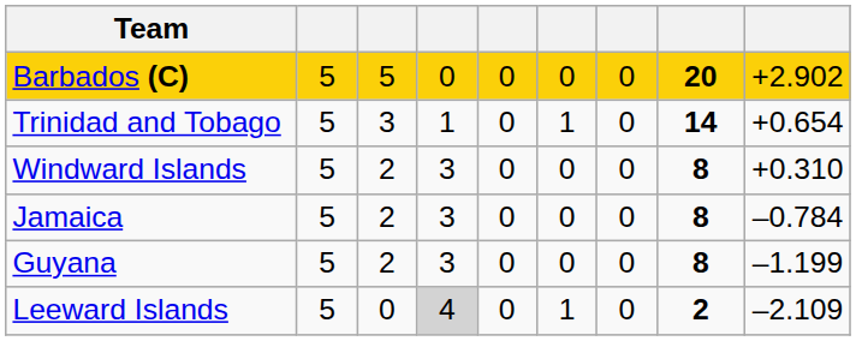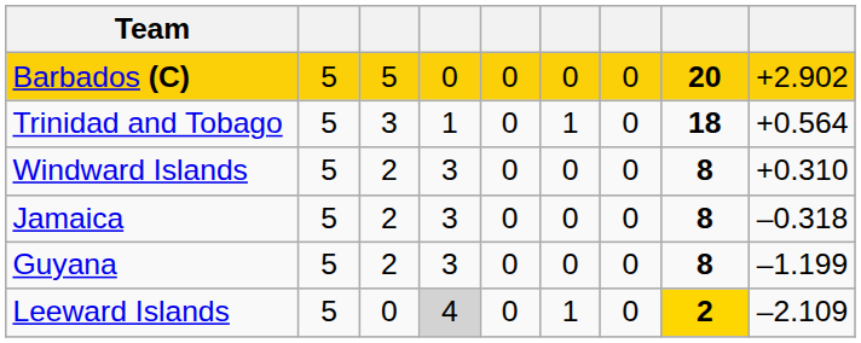 <table class="wikitable" style="text-align:center">
 <tr>
 <th width="150">Team</th>
 <th width="25"></th>
 <th width="25"></th>
 <th width="25"></th>
 <th width="25"></th>
 <th width="25"></th>
 <th width="25"></th>
 <th width="40"></th>
 <th width="50"></th>
 </tr>
 <tr style="background:#fbd009">
 <td style="text-align:left"><a href='#'>Barbados</a> <strong>(C)</strong></td>
 <td>5</td>
 <td>5</td>
 <td>0</td>
 <td>0</td>
 <td>0</td>
 <td>0</td>
 <td><strong>20</strong></td>
 <td>+2.902</td>
 </tr>
 <tr>
 <td style="text-align:left"><a href='#'>Trinidad and Tobago</a></td>
 <td>5</td>
 <td>3</td>
 <td>1</td>
 <td>0</td>
 <td>1</td>
 <td>0</td>
-<td><strong>14</strong></td>
-<td>+0.654</td>
+<td><strong>18</strong></td>
+<td>+0.564</td>
 </tr>
 <tr>
 <td style="text-align:left"><a href='#'>Windward Islands</a></td>
 <td>5</td>
 <td>2</td>
 <td>3</td>
 <td>0</td>
 <td>0</td>
 <td>0</td>
 <td><strong>8</strong></td>
 <td>+0.310</td>
 </tr>
 <tr>
 <td style="text-align:left"><a href='#'>Jamaica</a></td>
 <td>5</td>
 <td>2</td>
 <td>3</td>
 <td>0</td>
 <td>0</td>
 <td>0</td>
 <td><strong>8</strong></td>
-<td>–0.784</td>
+<td>–0.318</td>
 </tr>
 <tr>
 <td style="text-align:left"><a href='#'>Guyana</a></td>
 <td>5</td>
 <td>2</td>
 <td>3</td>
 <td>0</td>
 <td>0</td>
 <td>0</td>
 <td><strong>8</strong></td>
 <td>–1.199</td>
 </tr>
 <tr>
 <td style="text-align:left"><a href='#'>Leeward Islands</a></td>
 <td>5</td>
 <td>0</td>
 <td style="background: lightgrey;">4</td>
 <td>0</td>
 <td>1</td>
 <td>0</td>
-<td><strong>2</strong></td>
+<td style="background: gold;"><strong>2</strong></td>
 <td>–2.109</td>
 </tr>
 </table>
